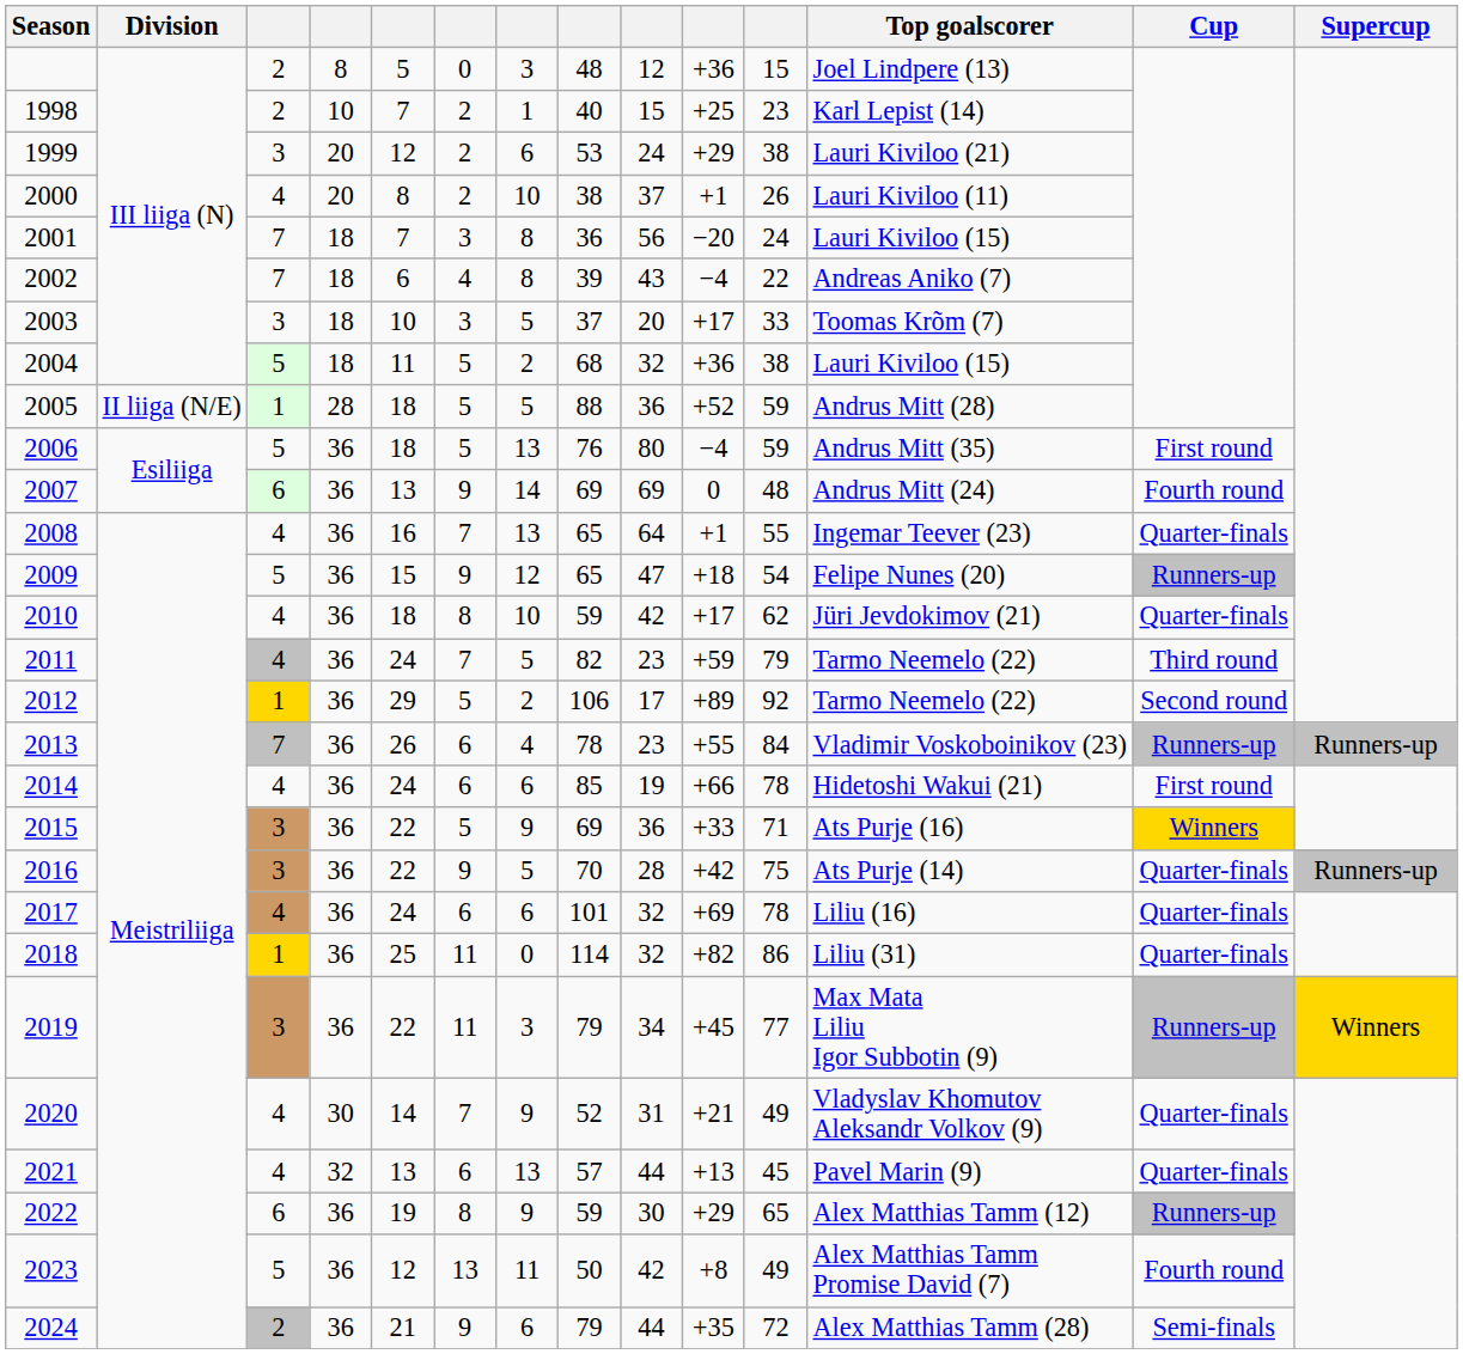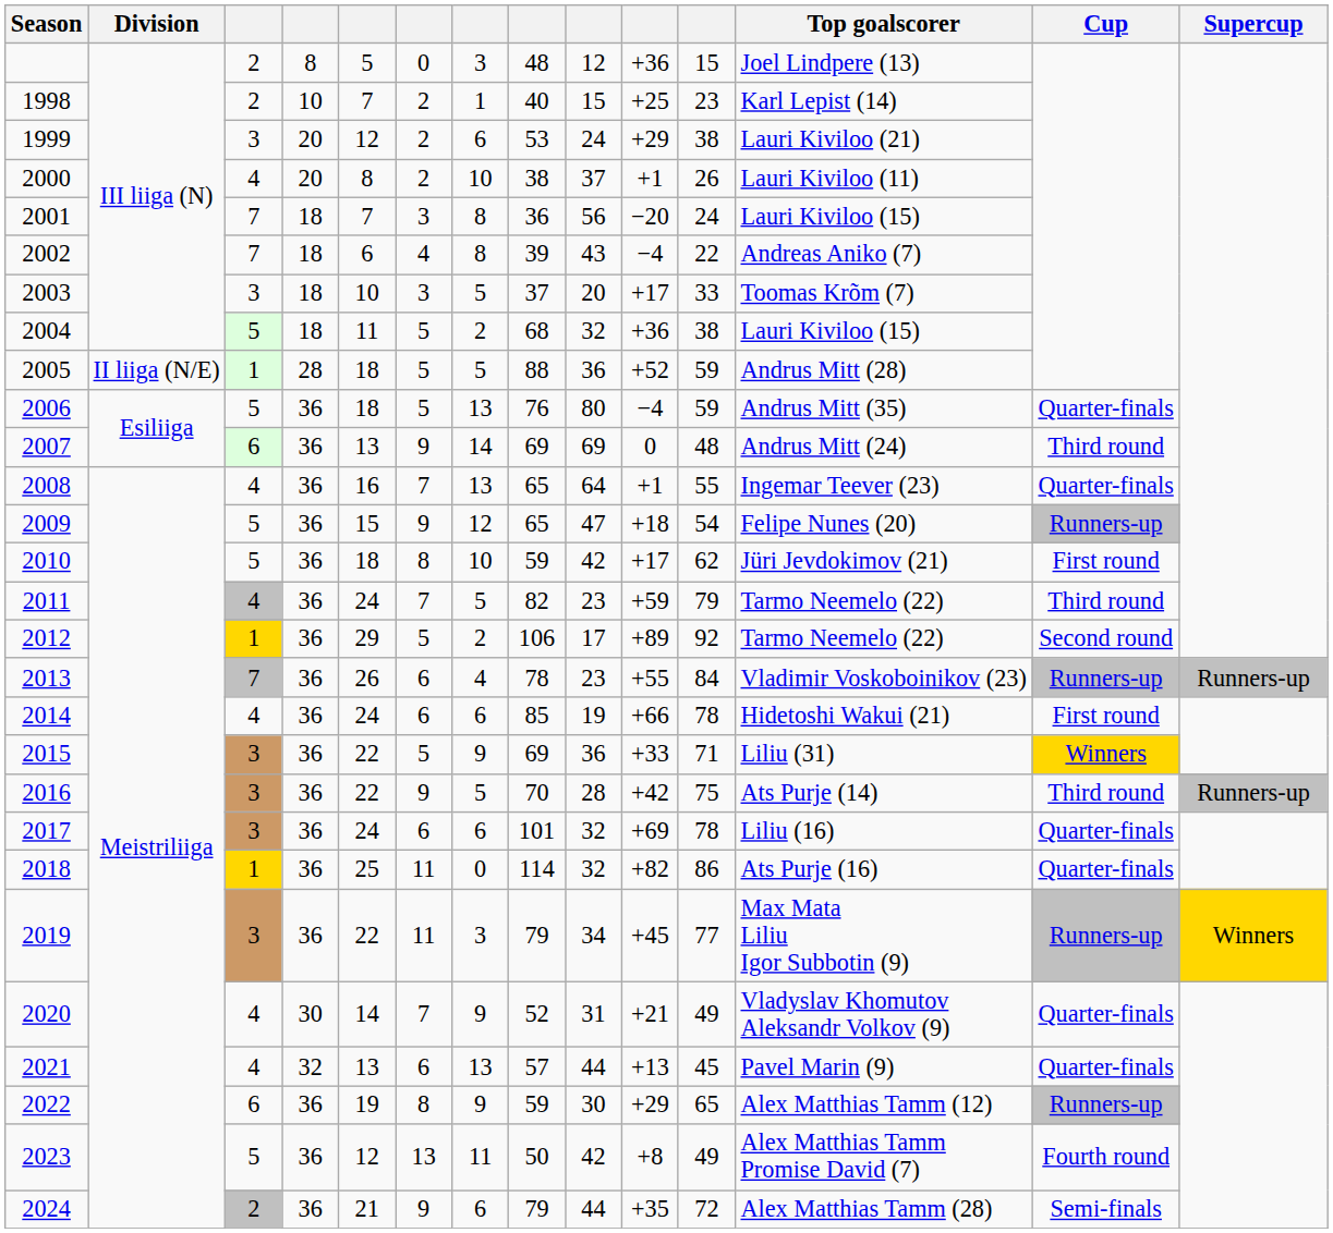 <table class="wikitable collapsible collapsed">
 <tr>
 <th>Season</th>
 <th>Division</th>
 <th width=30px></th>
 <th width=30px></th>
 <th width=30px></th>
 <th width=30px></th>
 <th width=30px></th>
 <th width=30px></th>
 <th width=30px></th>
 <th width=30px></th>
 <th width=30px></th>
 <th>Top goalscorer</th>
 <th width=90px><a href='#'>Cup</a></th>
 <th width=90px><a href='#'>Supercup</a></th>
 </tr>
 <tr align=center>
 <td></td>
 <td rowspan=8><a href='#'>III liiga</a> (N)</td>
 <td>2</td>
 <td>8</td>
 <td>5</td>
 <td>0</td>
 <td>3</td>
 <td>48</td>
 <td>12</td>
 <td>+36</td>
 <td>15</td>
 <td align=left> <a href='#'>Joel Lindpere</a> (13)</td>
 <td rowspan=9></td>
 <td rowspan=16></td>
 </tr>
 <tr align=center>
 <td>1998</td>
 <td>2</td>
 <td>10</td>
 <td>7</td>
 <td>2</td>
 <td>1</td>
 <td>40</td>
 <td>15</td>
 <td>+25</td>
 <td>23</td>
 <td align=left> <a href='#'>Karl Lepist</a> (14)</td>
 </tr>
 <tr align=center>
 <td>1999</td>
 <td>3</td>
 <td>20</td>
 <td>12</td>
 <td>2</td>
 <td>6</td>
 <td>53</td>
 <td>24</td>
 <td>+29</td>
 <td>38</td>
 <td align=left> <a href='#'>Lauri Kiviloo</a> (21)</td>
 </tr>
 <tr align=center>
 <td>2000</td>
 <td>4</td>
 <td>20</td>
 <td>8</td>
 <td>2</td>
 <td>10</td>
 <td>38</td>
 <td>37</td>
 <td>+1</td>
 <td>26</td>
 <td align=left> <a href='#'>Lauri Kiviloo</a> (11)</td>
 </tr>
 <tr align=center>
 <td>2001</td>
 <td>7</td>
 <td>18</td>
 <td>7</td>
 <td>3</td>
 <td>8</td>
 <td>36</td>
 <td>56</td>
 <td>−20</td>
 <td>24</td>
 <td align=left> <a href='#'>Lauri Kiviloo</a> (15)</td>
 </tr>
 <tr align=center>
 <td>2002</td>
 <td>7</td>
 <td>18</td>
 <td>6</td>
 <td>4</td>
 <td>8</td>
 <td>39</td>
 <td>43</td>
 <td>−4</td>
 <td>22</td>
 <td align=left> <a href='#'>Andreas Aniko</a> (7)</td>
 </tr>
 <tr align=center>
 <td>2003</td>
 <td>3</td>
 <td>18</td>
 <td>10</td>
 <td>3</td>
 <td>5</td>
 <td>37</td>
 <td>20</td>
 <td>+17</td>
 <td>33</td>
 <td align=left> <a href='#'>Toomas Krõm</a> (7)</td>
 </tr>
 <tr align=center>
 <td>2004</td>
 <td bgcolor=#DDFFDD>5</td>
 <td>18</td>
 <td>11</td>
 <td>5</td>
 <td>2</td>
 <td>68</td>
 <td>32</td>
 <td>+36</td>
 <td>38</td>
 <td align=left> <a href='#'>Lauri Kiviloo</a> (15)</td>
 </tr>
 <tr align=center>
 <td>2005</td>
 <td><a href='#'>II liiga</a> (N/E)</td>
 <td bgcolor=#DDFFDD>1</td>
 <td>28</td>
 <td>18</td>
 <td>5</td>
 <td>5</td>
 <td>88</td>
 <td>36</td>
 <td>+52</td>
 <td>59</td>
 <td align=left> <a href='#'>Andrus Mitt</a> (28)</td>
 </tr>
 <tr align=center>
 <td><a href='#'>2006</a></td>
 <td rowspan=2><a href='#'>Esiliiga</a></td>
 <td>5</td>
 <td>36</td>
 <td>18</td>
 <td>5</td>
 <td>13</td>
 <td>76</td>
 <td>80</td>
 <td>−4</td>
 <td>59</td>
 <td align=left> <a href='#'>Andrus Mitt</a> (35)</td>
-<td><a href='#'>First round</a></td>
+<td><a href='#'>Quarter-finals</a></td>
 </tr>
 <tr align=center>
 <td><a href='#'>2007</a></td>
 <td bgcolor=#DDFFDD>6</td>
 <td>36</td>
 <td>13</td>
 <td>9</td>
 <td>14</td>
 <td>69</td>
 <td>69</td>
 <td>0</td>
 <td>48</td>
 <td align=left> <a href='#'>Andrus Mitt</a> (24)</td>
-<td><a href='#'>Fourth round</a></td>
+<td><a href='#'>Third round</a></td>
 </tr>
 <tr align=center>
 <td><a href='#'>2008</a></td>
 <td rowspan=17><a href='#'>Meistriliiga</a></td>
 <td>4</td>
 <td>36</td>
 <td>16</td>
 <td>7</td>
 <td>13</td>
 <td>65</td>
 <td>64</td>
 <td>+1</td>
 <td>55</td>
 <td align=left> <a href='#'>Ingemar Teever</a> (23)</td>
 <td><a href='#'>Quarter-finals</a></td>
 </tr>
 <tr align=center>
 <td><a href='#'>2009</a></td>
 <td>5</td>
 <td>36</td>
 <td>15</td>
 <td>9</td>
 <td>12</td>
 <td>65</td>
 <td>47</td>
 <td>+18</td>
 <td>54</td>
 <td align=left> <a href='#'>Felipe Nunes</a> (20)</td>
 <td bgcolor="silver"><a href='#'>Runners-up</a></td>
 </tr>
 <tr align=center>
 <td><a href='#'>2010</a></td>
-<td>4</td>
+<td>5</td>
 <td>36</td>
 <td>18</td>
 <td>8</td>
 <td>10</td>
 <td>59</td>
 <td>42</td>
 <td>+17</td>
 <td>62</td>
 <td align=left> <a href='#'>Jüri Jevdokimov</a> (21)</td>
-<td><a href='#'>Quarter-finals</a></td>
+<td><a href='#'>First round</a></td>
 </tr>
 <tr align=center>
 <td><a href='#'>2011</a></td>
 <td bgcolor=silver>4</td>
 <td>36</td>
 <td>24</td>
 <td>7</td>
 <td>5</td>
 <td>82</td>
 <td>23</td>
 <td>+59</td>
 <td>79</td>
 <td align=left> <a href='#'>Tarmo Neemelo</a> (22)</td>
 <td><a href='#'>Third round</a></td>
 </tr>
 <tr align=center>
 <td><a href='#'>2012</a></td>
 <td bgcolor=gold>1</td>
 <td>36</td>
 <td>29</td>
 <td>5</td>
 <td>2</td>
 <td>106</td>
 <td>17</td>
 <td>+89</td>
 <td>92</td>
 <td align=left> <a href='#'>Tarmo Neemelo</a> (22)</td>
 <td><a href='#'>Second round</a></td>
 </tr>
 <tr align=center>
 <td><a href='#'>2013</a></td>
 <td bgcolor=silver>7</td>
 <td>36</td>
 <td>26</td>
 <td>6</td>
 <td>4</td>
 <td>78</td>
 <td>23</td>
 <td>+55</td>
 <td>84</td>
 <td align=left> <a href='#'>Vladimir Voskoboinikov</a> (23)</td>
 <td bgcolor=silver><a href='#'>Runners-up</a></td>
 <td bgcolor=silver>Runners-up</td>
 </tr>
 <tr align=center>
 <td><a href='#'>2014</a></td>
 <td>4</td>
 <td>36</td>
 <td>24</td>
 <td>6</td>
 <td>6</td>
 <td>85</td>
 <td>19</td>
 <td>+66</td>
 <td>78</td>
 <td align=left> <a href='#'>Hidetoshi Wakui</a> (21)</td>
 <td><a href='#'>First round</a></td>
 <td rowspan=2></td>
 </tr>
 <tr align=center>
 <td><a href='#'>2015</a></td>
 <td bgcolor=#CC9966>3</td>
 <td>36</td>
 <td>22</td>
 <td>5</td>
 <td>9</td>
 <td>69</td>
 <td>36</td>
 <td>+33</td>
 <td>71</td>
-<td align=left> <a href='#'>Ats Purje</a> (16)</td>
+<td align=left> <a href='#'>Liliu</a> (31)</td>
 <td bgcolor=gold><a href='#'>Winners</a></td>
 </tr>
 <tr align=center>
 <td><a href='#'>2016</a></td>
 <td bgcolor=#CC9966>3</td>
 <td>36</td>
 <td>22</td>
 <td>9</td>
 <td>5</td>
 <td>70</td>
 <td>28</td>
 <td>+42</td>
 <td>75</td>
 <td align=left> <a href='#'>Ats Purje</a> (14)</td>
-<td><a href='#'>Quarter-finals</a></td>
+<td><a href='#'>Third round</a></td>
 <td bgcolor=silver>Runners-up</td>
 </tr>
 <tr align=center>
 <td><a href='#'>2017</a></td>
-<td bgcolor=#CC9966>4</td>
+<td bgcolor=#CC9966>3</td>
 <td>36</td>
 <td>24</td>
 <td>6</td>
 <td>6</td>
 <td>101</td>
 <td>32</td>
 <td>+69</td>
 <td>78</td>
 <td align=left> <a href='#'>Liliu</a> (16)</td>
 <td><a href='#'>Quarter-finals</a></td>
 <td rowspan=2></td>
 </tr>
 <tr align=center>
 <td><a href='#'>2018</a></td>
 <td bgcolor=gold>1</td>
 <td>36</td>
 <td>25</td>
 <td>11</td>
 <td>0</td>
 <td>114</td>
 <td>32</td>
 <td>+82</td>
 <td>86</td>
-<td align=left> <a href='#'>Liliu</a> (31)</td>
+<td align=left> <a href='#'>Ats Purje</a> (16)</td>
 <td><a href='#'>Quarter-finals</a></td>
 </tr>
 <tr align=center>
 <td><a href='#'>2019</a></td>
 <td bgcolor=#CC9966>3</td>
 <td>36</td>
 <td>22</td>
 <td>11</td>
 <td>3</td>
 <td>79</td>
 <td>34</td>
 <td>+45</td>
 <td>77</td>
 <td align=left> <a href='#'>Max Mata</a><br> <a href='#'>Liliu</a><br> <a href='#'>Igor Subbotin</a> (9)</td>
 <td bgcolor=silver><a href='#'>Runners-up</a></td>
 <td bgcolor=gold>Winners</td>
 </tr>
 <tr align=center>
 <td><a href='#'>2020</a></td>
 <td>4</td>
 <td>30</td>
 <td>14</td>
 <td>7</td>
 <td>9</td>
 <td>52</td>
 <td>31</td>
 <td>+21</td>
 <td>49</td>
 <td align=left> <a href='#'>Vladyslav Khomutov</a><br> <a href='#'>Aleksandr Volkov</a> (9)</td>
 <td><a href='#'>Quarter-finals</a></td>
 <td rowspan="5"></td>
 </tr>
 <tr align=center>
 <td><a href='#'>2021</a></td>
 <td>4</td>
 <td>32</td>
 <td>13</td>
 <td>6</td>
 <td>13</td>
 <td>57</td>
 <td>44</td>
 <td>+13</td>
 <td>45</td>
 <td align=left> <a href='#'>Pavel Marin</a> (9)</td>
 <td><a href='#'>Quarter-finals</a></td>
 </tr>
 <tr align=center>
 <td><a href='#'>2022</a></td>
 <td>6</td>
 <td>36</td>
 <td>19</td>
 <td>8</td>
 <td>9</td>
 <td>59</td>
 <td>30</td>
 <td>+29</td>
 <td>65</td>
 <td align=left> <a href='#'>Alex Matthias Tamm</a> (12)</td>
 <td bgcolor="silver"><a href='#'>Runners-up</a></td>
 </tr>
 <tr align=center>
 <td><a href='#'>2023</a></td>
 <td>5</td>
 <td>36</td>
 <td>12</td>
 <td>13</td>
 <td>11</td>
 <td>50</td>
 <td>42</td>
 <td>+8</td>
 <td>49</td>
 <td align=left> <a href='#'>Alex Matthias Tamm</a><br> <a href='#'>Promise David</a> (7)</td>
 <td><a href='#'>Fourth round</a></td>
 </tr>
 <tr align=center>
 <td><a href='#'>2024</a></td>
 <td bgcolor="silver">2</td>
 <td>36</td>
 <td>21</td>
 <td>9</td>
 <td>6</td>
 <td>79</td>
 <td>44</td>
 <td>+35</td>
 <td>72</td>
 <td align=left> <a href='#'>Alex Matthias Tamm</a> (28)</td>
 <td><a href='#'>Semi-finals</a></td>
 </tr>
 </table>
